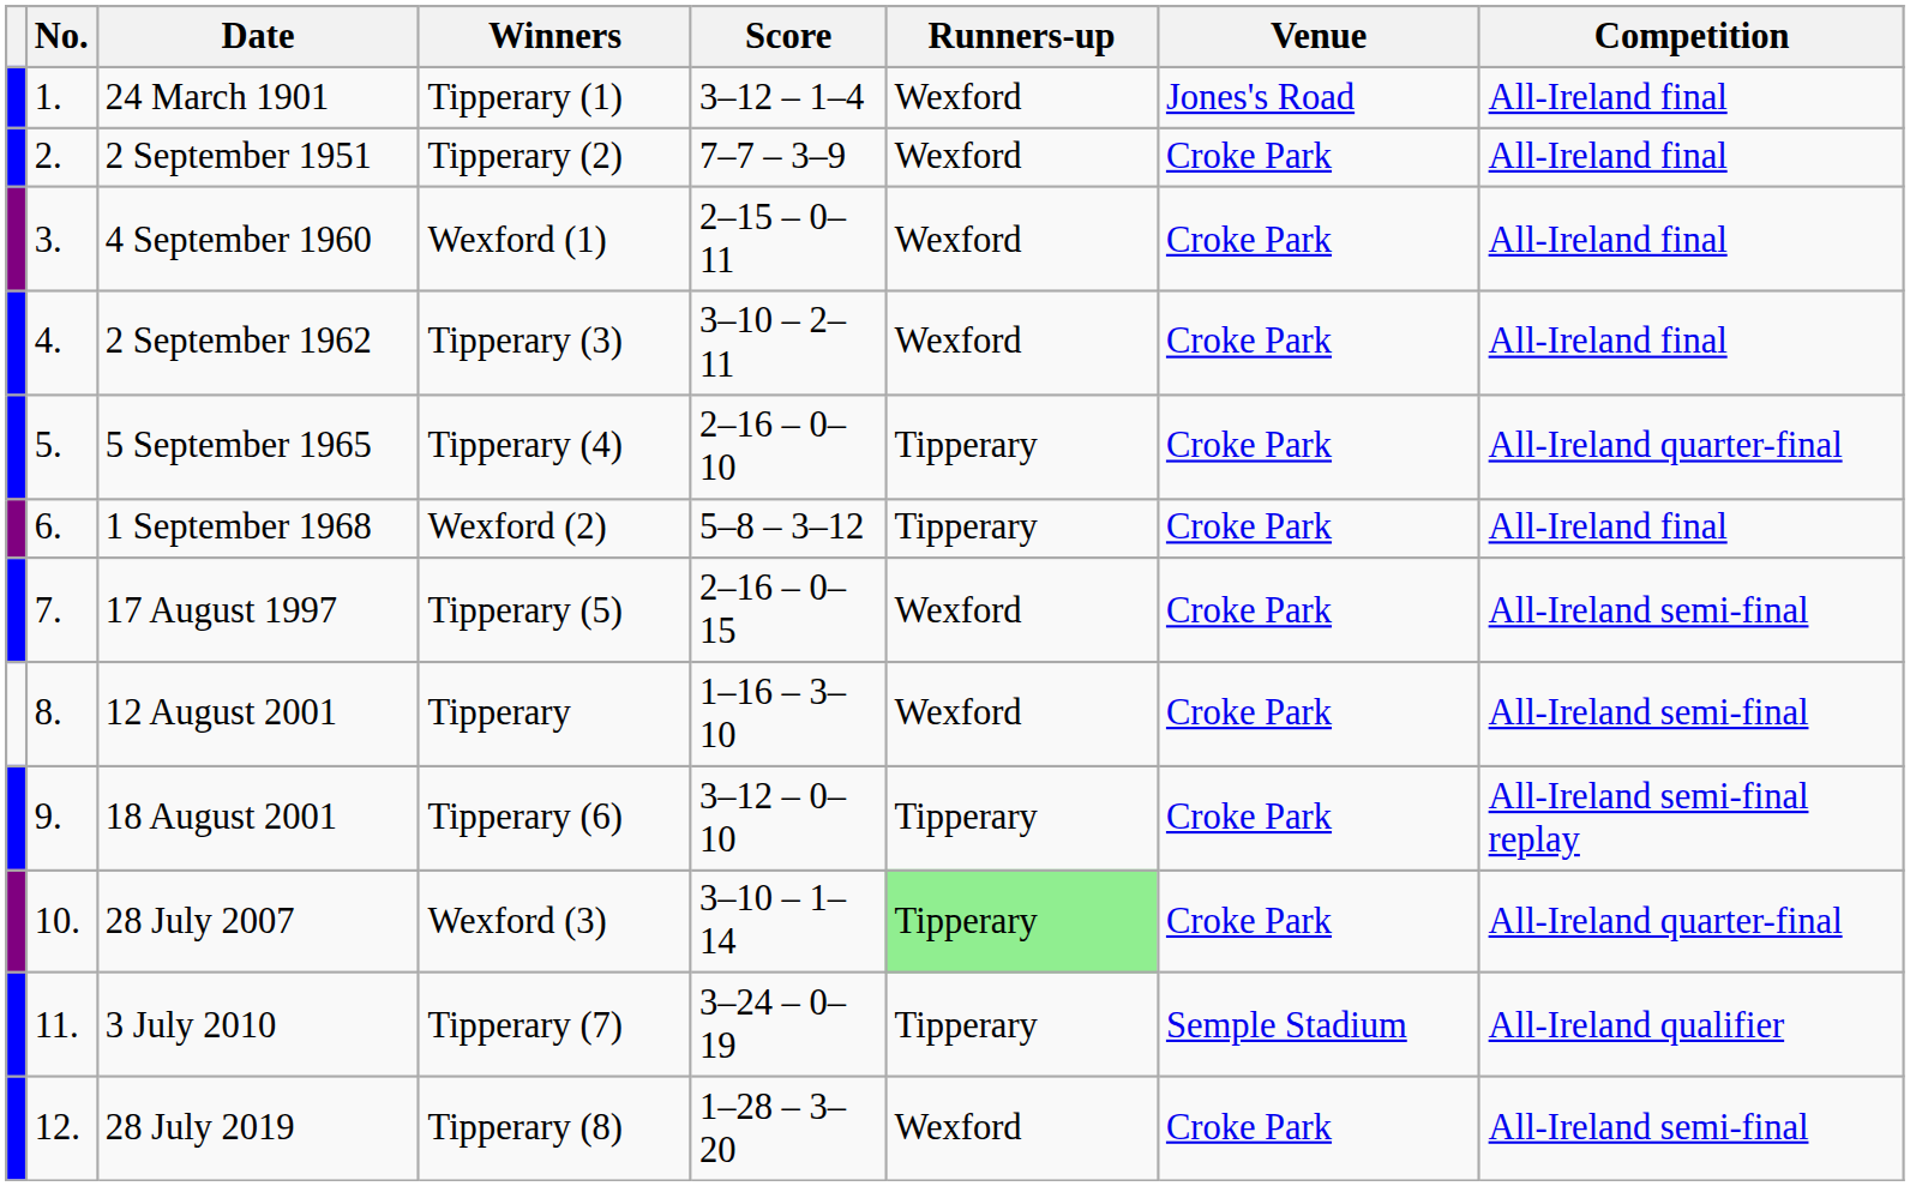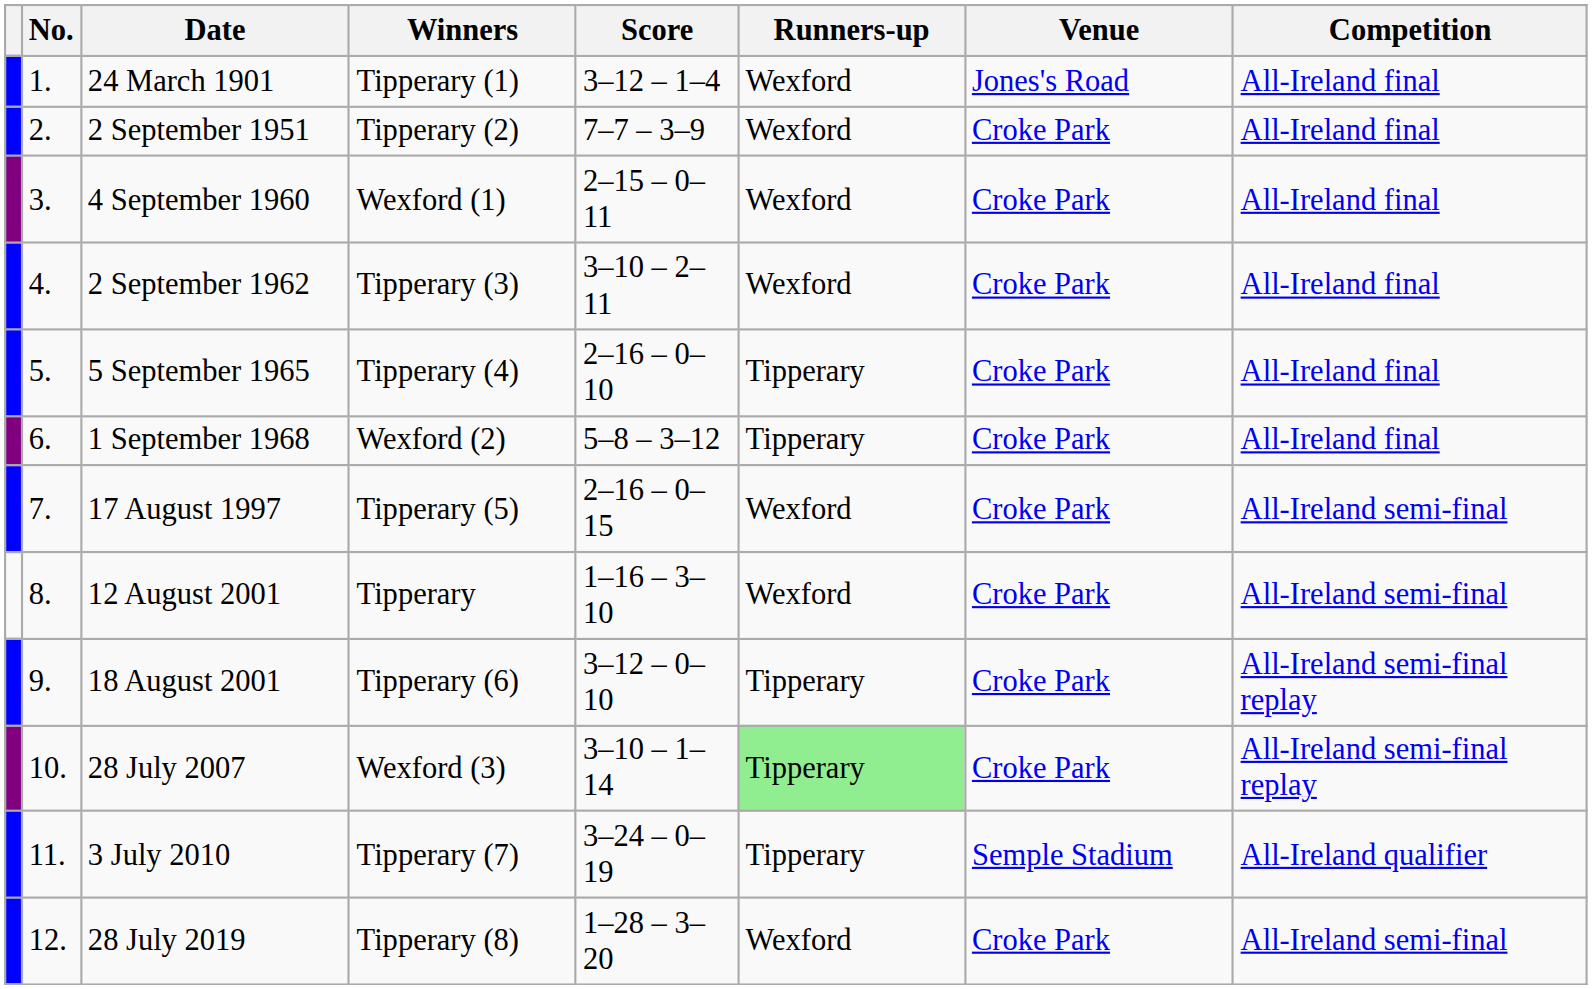 <table class="wikitable" style="font-size:90%">
 <tr>
 <th width=1></th>
 <th width=5>No.</th>
 <th width=120>Date</th>
 <th width=100>Winners</th>
 <th width=70>Score</th>
 <th width=100>Runners-up</th>
 <th width=120>Venue</th>
 <th width=160>Competition</th>
 </tr>
 <tr>
 <td style="background-color:#0000ff"></td>
 <td>1.</td>
 <td>24 March 1901</td>
 <td>Tipperary (1)</td>
 <td>3–12 – 1–4</td>
 <td>Wexford</td>
 <td><a href='#'>Jones's Road</a></td>
 <td><a href='#'>All-Ireland final</a></td>
 </tr>
 <tr>
 <td style="background-color:#0000ff"></td>
 <td>2.</td>
 <td>2 September 1951</td>
 <td>Tipperary (2)</td>
 <td>7–7 – 3–9</td>
 <td>Wexford</td>
 <td><a href='#'>Croke Park</a></td>
 <td><a href='#'>All-Ireland final</a></td>
 </tr>
 <tr>
 <td style="background-color:#800080"></td>
 <td>3.</td>
 <td>4 September 1960</td>
 <td>Wexford (1)</td>
 <td>2–15 – 0–11</td>
 <td>Wexford</td>
 <td><a href='#'>Croke Park</a></td>
 <td><a href='#'>All-Ireland final</a></td>
 </tr>
 <tr>
 <td style="background-color:#0000ff"></td>
 <td>4.</td>
 <td>2 September 1962</td>
 <td>Tipperary (3)</td>
 <td>3–10 – 2–11</td>
 <td>Wexford</td>
 <td><a href='#'>Croke Park</a></td>
 <td><a href='#'>All-Ireland final</a></td>
 </tr>
 <tr>
 <td style="background-color:#0000ff"></td>
 <td>5.</td>
 <td>5 September 1965</td>
 <td>Tipperary (4)</td>
 <td>2–16 – 0–10</td>
 <td>Tipperary</td>
 <td><a href='#'>Croke Park</a></td>
-<td><a href='#'>All-Ireland quarter-final</a></td>
+<td><a href='#'>All-Ireland final</a></td>
 </tr>
 <tr>
 <td style="background-color:#800080"></td>
 <td>6.</td>
 <td>1 September 1968</td>
 <td>Wexford (2)</td>
 <td>5–8 – 3–12</td>
 <td>Tipperary</td>
 <td><a href='#'>Croke Park</a></td>
 <td><a href='#'>All-Ireland final</a></td>
 </tr>
 <tr>
 <td style="background-color:#0000ff"></td>
 <td>7.</td>
 <td>17 August 1997</td>
 <td>Tipperary (5)</td>
 <td>2–16 – 0–15</td>
 <td>Wexford</td>
 <td><a href='#'>Croke Park</a></td>
 <td><a href='#'>All-Ireland semi-final</a></td>
 </tr>
 <tr>
 <td></td>
 <td>8.</td>
 <td>12 August 2001</td>
 <td>Tipperary</td>
 <td>1–16 – 3–10</td>
 <td>Wexford</td>
 <td><a href='#'>Croke Park</a></td>
 <td><a href='#'>All-Ireland semi-final</a></td>
 </tr>
 <tr>
 <td style="background-color:#0000ff"></td>
 <td>9.</td>
 <td>18 August 2001</td>
 <td>Tipperary (6)</td>
 <td>3–12 – 0–10</td>
 <td>Tipperary</td>
 <td><a href='#'>Croke Park</a></td>
 <td><a href='#'>All-Ireland semi-final replay</a></td>
 </tr>
 <tr>
 <td style="background-color:#800080"></td>
 <td>10.</td>
 <td>28 July 2007</td>
 <td>Wexford (3)</td>
 <td>3–10 – 1–14</td>
 <td style="background: lightgreen;">Tipperary</td>
 <td><a href='#'>Croke Park</a></td>
-<td><a href='#'>All-Ireland quarter-final</a></td>
+<td><a href='#'>All-Ireland semi-final replay</a></td>
 </tr>
 <tr>
 <td style="background-color:#0000ff"></td>
 <td>11.</td>
 <td>3 July 2010</td>
 <td>Tipperary (7)</td>
 <td>3–24 – 0–19</td>
 <td>Tipperary</td>
 <td><a href='#'>Semple Stadium</a></td>
 <td><a href='#'>All-Ireland qualifier</a></td>
 </tr>
 <tr>
 <td style="background-color:#0000ff"></td>
 <td>12.</td>
 <td>28 July 2019</td>
 <td>Tipperary (8)</td>
 <td>1–28 – 3–20</td>
 <td>Wexford</td>
 <td><a href='#'>Croke Park</a></td>
 <td><a href='#'>All-Ireland semi-final</a></td>
 </tr>
 </table>
